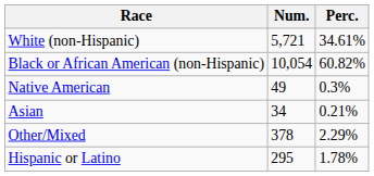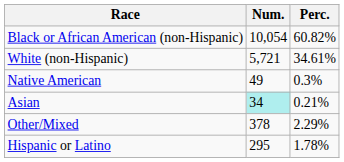 <table class="wikitable">
 <tr>
 <th>Race</th>
 <th>Num.</th>
 <th>Perc.</th>
 </tr>
 <tr>
+<td><a href='#'>Black or African American</a> (non-Hispanic)</td>
+<td>10,054</td>
+<td>60.82%</td>
+</tr>
+<tr>
 <td><a href='#'>White</a> (non-Hispanic)</td>
 <td>5,721</td>
 <td>34.61%</td>
-</tr>
-<tr>
-<td><a href='#'>Black or African American</a> (non-Hispanic)</td>
-<td>10,054</td>
-<td>60.82%</td>
 </tr>
 <tr>
 <td><a href='#'>Native American</a></td>
 <td>49</td>
 <td>0.3%</td>
 </tr>
 <tr>
 <td><a href='#'>Asian</a></td>
-<td>34</td>
+<td style="background: paleturquoise;">34</td>
 <td>0.21%</td>
 </tr>
 <tr>
 <td><a href='#'>Other/Mixed</a></td>
 <td>378</td>
 <td>2.29%</td>
 </tr>
 <tr>
 <td><a href='#'>Hispanic</a> or <a href='#'>Latino</a></td>
 <td>295</td>
 <td>1.78%</td>
 </tr>
 </table>
